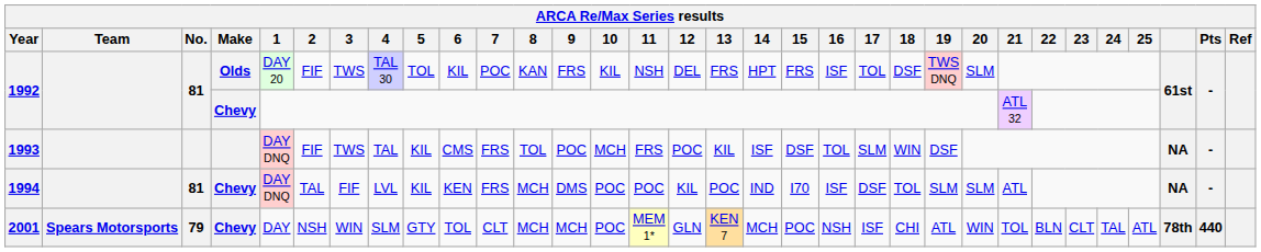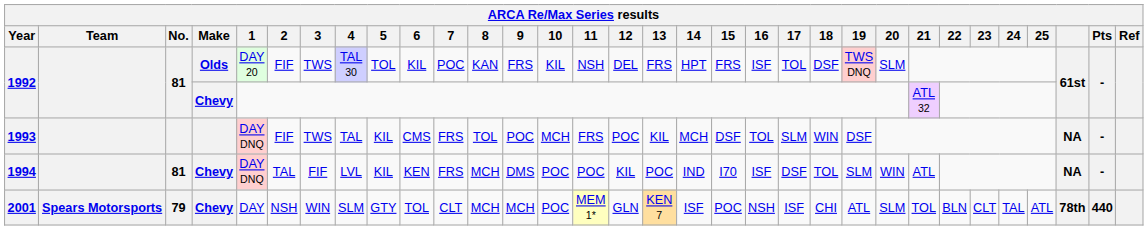 <table class="wikitable" style="text-align:center; font-size:75%">
 <tr>
 <th colspan=45><a href='#'>ARCA Re/Max Series</a> results</th>
 </tr>
 <tr>
 <th>Year</th>
 <th>Team</th>
 <th>No.</th>
 <th>Make</th>
 <th>1</th>
 <th>2</th>
 <th>3</th>
 <th>4</th>
 <th>5</th>
 <th>6</th>
 <th>7</th>
 <th>8</th>
 <th>9</th>
 <th>10</th>
 <th>11</th>
 <th>12</th>
 <th>13</th>
 <th>14</th>
 <th>15</th>
 <th>16</th>
 <th>17</th>
 <th>18</th>
 <th>19</th>
 <th>20</th>
 <th>21</th>
 <th>22</th>
 <th>23</th>
 <th>24</th>
 <th>25</th>
 <th></th>
 <th>Pts</th>
 <th>Ref</th>
 </tr>
 <tr>
 <th rowspan=2><a href='#'>1992</a></th>
 <th rowspan=2></th>
 <th rowspan=2>81</th>
 <th><a href='#'>Olds</a></th>
 <td style="background:#DFFFDF;"><a href='#'>DAY</a><br><small>20</small></td>
 <td><a href='#'>FIF</a></td>
 <td><a href='#'>TWS</a></td>
 <td style="background:#CFCFFF;"><a href='#'>TAL</a><br><small>30</small></td>
 <td><a href='#'>TOL</a></td>
 <td><a href='#'>KIL</a></td>
 <td><a href='#'>POC</a></td>
 <td><a href='#'>KAN</a></td>
 <td><a href='#'>FRS</a></td>
 <td><a href='#'>KIL</a></td>
 <td><a href='#'>NSH</a></td>
 <td><a href='#'>DEL</a></td>
 <td><a href='#'>FRS</a></td>
 <td><a href='#'>HPT</a></td>
 <td><a href='#'>FRS</a></td>
 <td><a href='#'>ISF</a></td>
 <td><a href='#'>TOL</a></td>
 <td><a href='#'>DSF</a></td>
 <td style="background:#FFCFCF;"><a href='#'>TWS</a><br><small>DNQ</small></td>
 <td><a href='#'>SLM</a></td>
 <td colspan=5></td>
 <th rowspan=2>61st</th>
 <th rowspan=2>-</th>
 <th rowspan=2></th>
 </tr>
 <tr>
 <th><a href='#'>Chevy</a></th>
 <td colspan=20></td>
 <td style="background:#EFCFFF;"><a href='#'>ATL</a><br><small>32</small></td>
 <td colspan=4></td>
 </tr>
 <tr>
 <th><a href='#'>1993</a></th>
 <th></th>
 <th></th>
 <th></th>
 <td style="background:#FFCFCF;"><a href='#'>DAY</a><br><small>DNQ</small></td>
 <td><a href='#'>FIF</a></td>
 <td><a href='#'>TWS</a></td>
 <td><a href='#'>TAL</a></td>
 <td><a href='#'>KIL</a></td>
 <td><a href='#'>CMS</a></td>
 <td><a href='#'>FRS</a></td>
 <td><a href='#'>TOL</a></td>
 <td><a href='#'>POC</a></td>
 <td><a href='#'>MCH</a></td>
 <td><a href='#'>FRS</a></td>
 <td><a href='#'>POC</a></td>
 <td><a href='#'>KIL</a></td>
-<td><a href='#'>ISF</a></td>
+<td><a href='#'>MCH</a></td>
 <td><a href='#'>DSF</a></td>
 <td><a href='#'>TOL</a></td>
 <td><a href='#'>SLM</a></td>
 <td><a href='#'>WIN</a></td>
 <td><a href='#'>DSF</a></td>
 <td colspan=6></td>
 <th>NA</th>
 <th>-</th>
 <th></th>
 </tr>
 <tr>
 <th><a href='#'>1994</a></th>
 <th></th>
 <th>81</th>
 <th><a href='#'>Chevy</a></th>
 <td style="background:#FFCFCF;"><a href='#'>DAY</a><br><small>DNQ</small></td>
 <td><a href='#'>TAL</a></td>
 <td><a href='#'>FIF</a></td>
 <td><a href='#'>LVL</a></td>
 <td><a href='#'>KIL</a></td>
 <td><a href='#'>KEN</a></td>
 <td><a href='#'>FRS</a></td>
 <td><a href='#'>MCH</a></td>
 <td><a href='#'>DMS</a></td>
 <td><a href='#'>POC</a></td>
 <td><a href='#'>POC</a></td>
 <td><a href='#'>KIL</a></td>
 <td><a href='#'>POC</a></td>
 <td><a href='#'>IND</a></td>
 <td><a href='#'>I70</a></td>
 <td><a href='#'>ISF</a></td>
 <td><a href='#'>DSF</a></td>
 <td><a href='#'>TOL</a></td>
 <td><a href='#'>SLM</a></td>
-<td><a href='#'>SLM</a></td>
+<td><a href='#'>WIN</a></td>
 <td><a href='#'>ATL</a></td>
 <td colspan=4></td>
 <th>NA</th>
 <th>-</th>
 <th></th>
 </tr>
 <tr>
 <th><a href='#'>2001</a></th>
 <th><a href='#'>Spears Motorsports</a></th>
 <th>79</th>
 <th><a href='#'>Chevy</a></th>
 <td><a href='#'>DAY</a></td>
 <td><a href='#'>NSH</a></td>
 <td><a href='#'>WIN</a></td>
 <td><a href='#'>SLM</a></td>
 <td><a href='#'>GTY</a></td>
 <td><a href='#'>TOL</a></td>
 <td><a href='#'>CLT</a></td>
 <td><a href='#'>MCH</a></td>
 <td><a href='#'>MCH</a></td>
 <td><a href='#'>POC</a></td>
 <td style="background:#FFFFBF;"><a href='#'>MEM</a><br><small>1*</small></td>
 <td><a href='#'>GLN</a></td>
 <td style="background:#FFDF9F;"><a href='#'>KEN</a><br><small>7</small></td>
-<td><a href='#'>MCH</a></td>
+<td><a href='#'>ISF</a></td>
 <td><a href='#'>POC</a></td>
 <td><a href='#'>NSH</a></td>
 <td><a href='#'>ISF</a></td>
 <td><a href='#'>CHI</a></td>
 <td><a href='#'>ATL</a></td>
-<td><a href='#'>WIN</a></td>
+<td><a href='#'>SLM</a></td>
 <td><a href='#'>TOL</a></td>
 <td><a href='#'>BLN</a></td>
 <td><a href='#'>CLT</a></td>
 <td><a href='#'>TAL</a></td>
 <td><a href='#'>ATL</a></td>
 <th>78th</th>
 <th>440</th>
 <th></th>
 </tr>
 </table>
